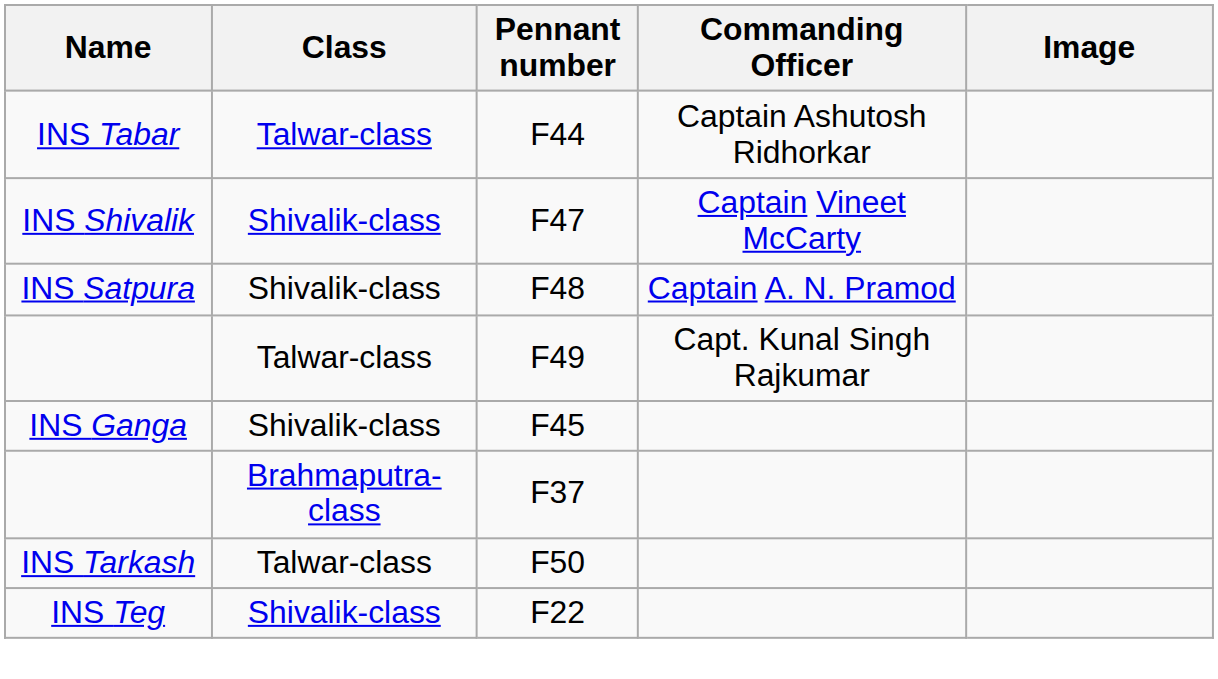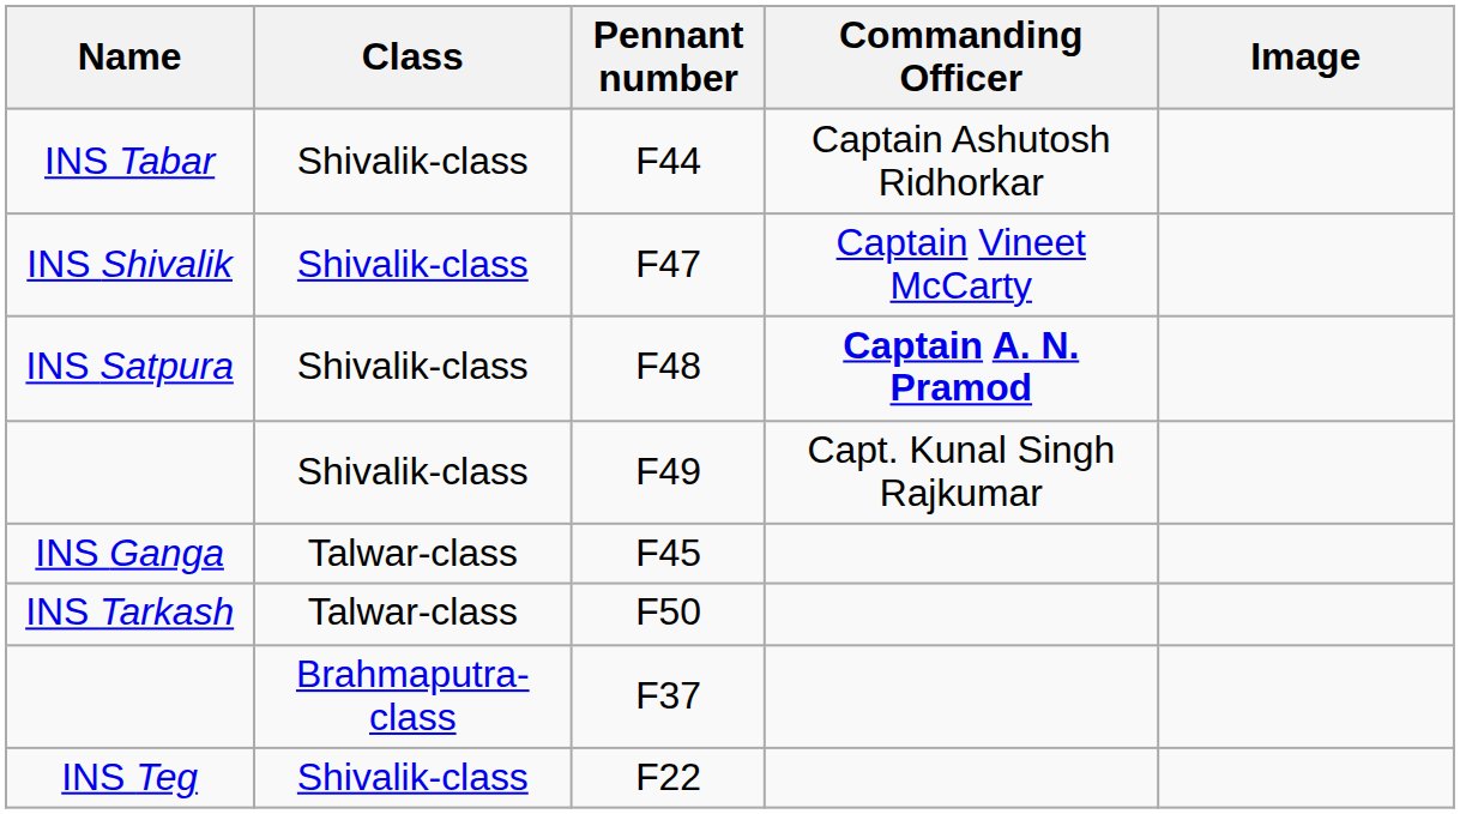 <table class="wikitable" style="text-align:center">
 <tr style="background:#cccccc">
 <th scope="col" style="width: 200px;">Name</th>
 <th scope="col" style="width: 200px;">Class</th>
 <th scope="col" style="width: 100px;">Pennant number</th>
 <th scope="col" style="width: 300px;">Commanding Officer</th>
 <th scope="col" style="width: 300px;">Image</th>
 </tr>
 <tr>
 <td><a href='#'>INS <em>Tabar</em></a></td>
-<td><a href='#'>Talwar-class</a></td>
+<td>Shivalik-class</td>
 <td align="center">F44</td>
 <td>Captain Ashutosh Ridhorkar</td>
 <td></td>
 </tr>
 <tr>
 <td><a href='#'>INS <em>Shivalik</em></a></td>
 <td><a href='#'>Shivalik-class</a></td>
 <td align="center">F47</td>
 <td><a href='#'>Captain</a> <a href='#'>Vineet McCarty</a></td>
 <td></td>
 </tr>
 <tr>
 <td><a href='#'>INS <em>Satpura</em></a></td>
 <td>Shivalik-class</td>
 <td align="center">F48</td>
-<td><a href='#'>Captain</a> <a href='#'>A. N. Pramod</a></td>
+<td><strong><a href='#'>Captain</a> <a href='#'>A. N. Pramod</a></strong></td>
 <td></td>
 </tr>
 <tr>
 <td></td>
-<td>Talwar-class</td>
+<td>Shivalik-class</td>
 <td align="center">F49</td>
 <td>Capt. Kunal Singh Rajkumar</td>
 <td></td>
 </tr>
 <tr>
 <td><a href='#'>INS <em>Ganga</em></a></td>
-<td>Shivalik-class</td>
+<td>Talwar-class</td>
 <td align="center">F45</td>
+<td></td>
+<td></td>
+</tr>
+<tr>
+<td><a href='#'>INS <em>Tarkash</em></a></td>
+<td>Talwar-class</td>
+<td align="center">F50</td>
 <td></td>
 <td></td>
 </tr>
 <tr>
 <td></td>
 <td><a href='#'>Brahmaputra-class</a></td>
 <td align="center">F37</td>
 <td></td>
 <td></td>
 </tr>
 <tr>
-<td><a href='#'>INS <em>Tarkash</em></a></td>
-<td>Talwar-class</td>
-<td align="center">F50</td>
-<td></td>
-<td></td>
-</tr>
-<tr>
 <td><a href='#'>INS <em>Teg</em></a></td>
 <td><a href='#'>Shivalik-class</a></td>
 <td align="center">F22</td>
 <td></td>
 <td></td>
 </tr>
 </table>
